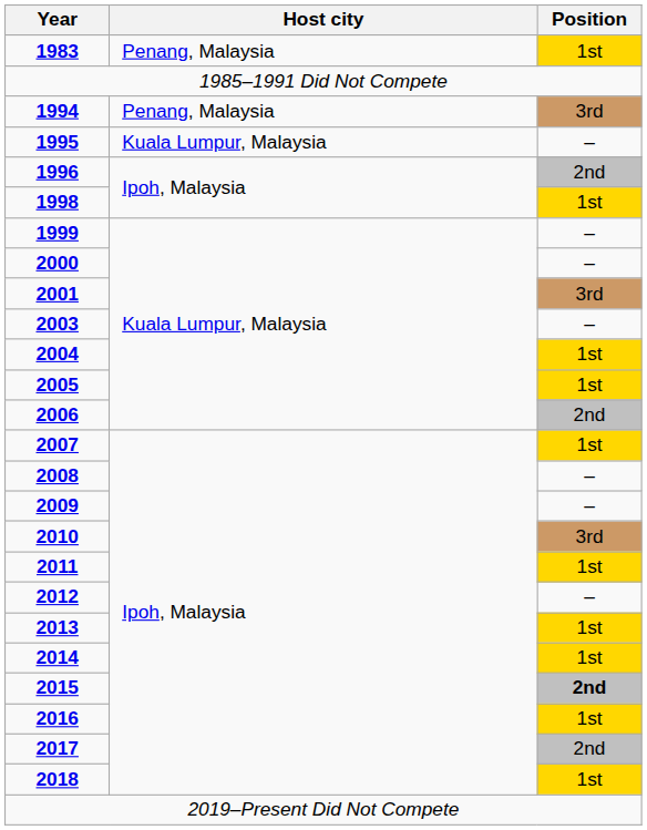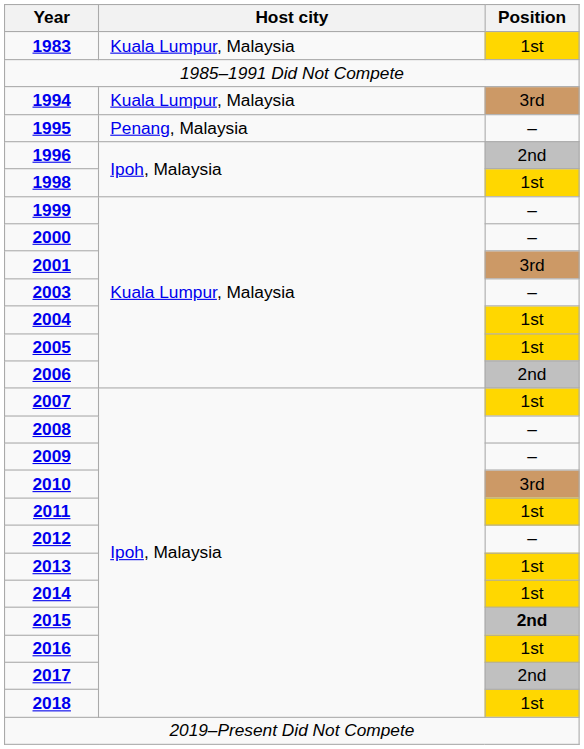 <table class="wikitable" style="text-align: center;">
 <tr>
 <th style="width: 80px;">Year</th>
 <th style="width: 350px;">Host city</th>
 <th style="width: 80px;">Position</th>
 </tr>
 <tr>
 <td><strong><a href='#'>1983</a></strong></td>
-<td style="text-align: left; padding-left: 10px;"> <a href='#'>Penang</a>, Malaysia</td>
+<td style="text-align: left; padding-left: 10px;"> <a href='#'>Kuala Lumpur</a>, Malaysia</td>
 <td style="background-color: gold;">1st</td>
 </tr>
 <tr>
 <td colspan=3><em>1985–1991 Did Not Compete</em></td>
 </tr>
 <tr>
 <td><strong><a href='#'>1994</a></strong></td>
-<td style="text-align: left; padding-left: 10px;"> <a href='#'>Penang</a>, Malaysia</td>
+<td style="text-align: left; padding-left: 10px;"> <a href='#'>Kuala Lumpur</a>, Malaysia</td>
 <td style="background-color: #cc9966;">3rd</td>
 </tr>
 <tr>
 <td><strong><a href='#'>1995</a></strong></td>
-<td style="text-align: left; padding-left: 10px;"> <a href='#'>Kuala Lumpur</a>, Malaysia</td>
+<td style="text-align: left; padding-left: 10px;"> <a href='#'>Penang</a>, Malaysia</td>
 <td>–</td>
 </tr>
 <tr>
 <td><strong><a href='#'>1996</a></strong></td>
 <td rowspan=2; style="text-align: left; padding-left: 10px;"> <a href='#'>Ipoh</a>, Malaysia</td>
 <td style="background-color: silver;">2nd</td>
 </tr>
 <tr>
 <td><strong><a href='#'>1998</a></strong></td>
 <td style="background-color: gold;">1st</td>
 </tr>
 <tr>
 <td><strong><a href='#'>1999</a></strong></td>
 <td rowspan=7; style="text-align: left; padding-left: 10px;"> <a href='#'>Kuala Lumpur</a>, Malaysia</td>
 <td>–</td>
 </tr>
 <tr>
 <td><strong><a href='#'>2000</a></strong></td>
 <td>–</td>
 </tr>
 <tr>
 <td><strong><a href='#'>2001</a></strong></td>
 <td style="background-color: #cc9966;">3rd</td>
 </tr>
 <tr>
 <td><strong><a href='#'>2003</a></strong></td>
 <td>–</td>
 </tr>
 <tr>
 <td><strong><a href='#'>2004</a></strong></td>
 <td style="background-color: gold;">1st</td>
 </tr>
 <tr>
 <td><strong><a href='#'>2005</a></strong></td>
 <td style="background-color: gold;">1st</td>
 </tr>
 <tr>
 <td><strong><a href='#'>2006</a></strong></td>
 <td style="background-color: silver;">2nd</td>
 </tr>
 <tr>
 <td><strong><a href='#'>2007</a></strong></td>
 <td rowspan=12; style="text-align: left; padding-left: 10px;"> <a href='#'>Ipoh</a>, Malaysia</td>
 <td style="background-color: gold;">1st</td>
 </tr>
 <tr>
 <td><strong><a href='#'>2008</a></strong></td>
 <td>–</td>
 </tr>
 <tr>
 <td><strong><a href='#'>2009</a></strong></td>
 <td>–</td>
 </tr>
 <tr>
 <td><strong><a href='#'>2010</a></strong></td>
 <td style="background-color: #cc9966;">3rd</td>
 </tr>
 <tr>
 <td><strong><a href='#'>2011</a></strong></td>
 <td style="background-color: gold;">1st</td>
 </tr>
 <tr>
 <td><strong><a href='#'>2012</a></strong></td>
 <td>–</td>
 </tr>
 <tr>
 <td><strong><a href='#'>2013</a></strong></td>
 <td style="background-color: gold;">1st</td>
 </tr>
 <tr>
 <td><strong><a href='#'>2014</a></strong></td>
 <td style="background-color: gold;">1st</td>
 </tr>
 <tr>
 <td><strong><a href='#'>2015</a></strong></td>
 <td style="background-color: silver;"><strong>2nd</strong></td>
 </tr>
 <tr>
 <td><strong><a href='#'>2016</a></strong></td>
 <td style="background-color: gold;">1st</td>
 </tr>
 <tr>
 <td><strong><a href='#'>2017</a></strong></td>
 <td style="background-color: silver;">2nd</td>
 </tr>
 <tr>
 <td><strong><a href='#'>2018</a></strong></td>
 <td style="background-color: gold;">1st</td>
 </tr>
 <tr>
 <td colspan=3><em>2019–Present Did Not Compete</em></td>
 </tr>
 </table>
